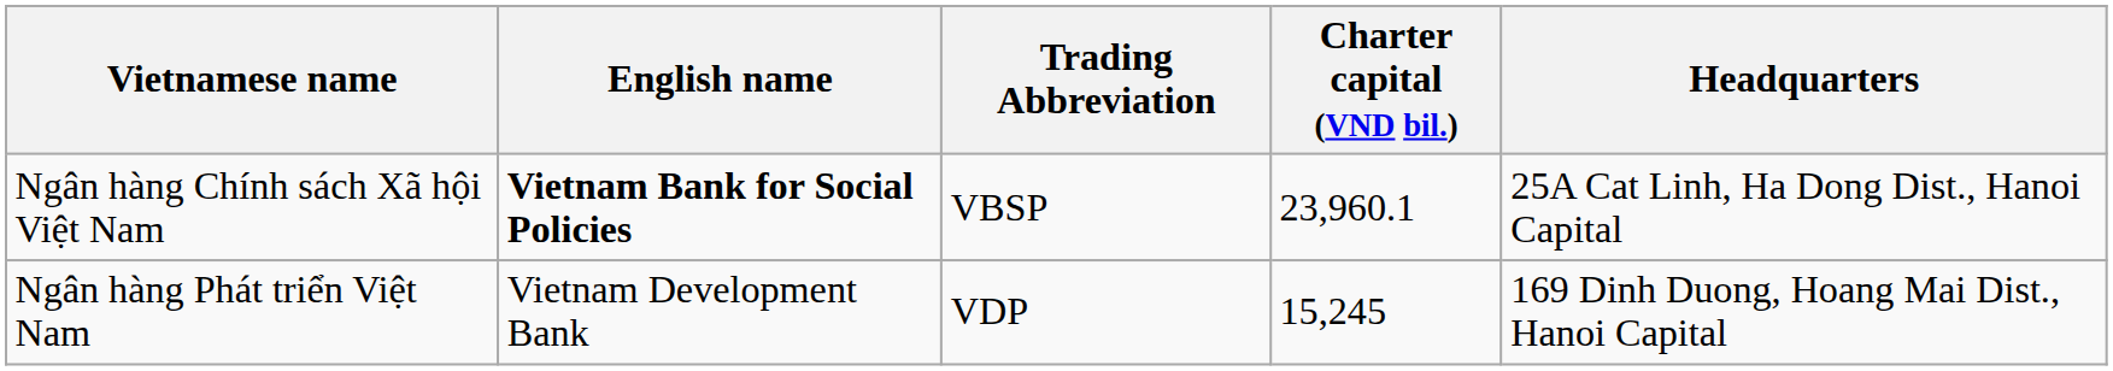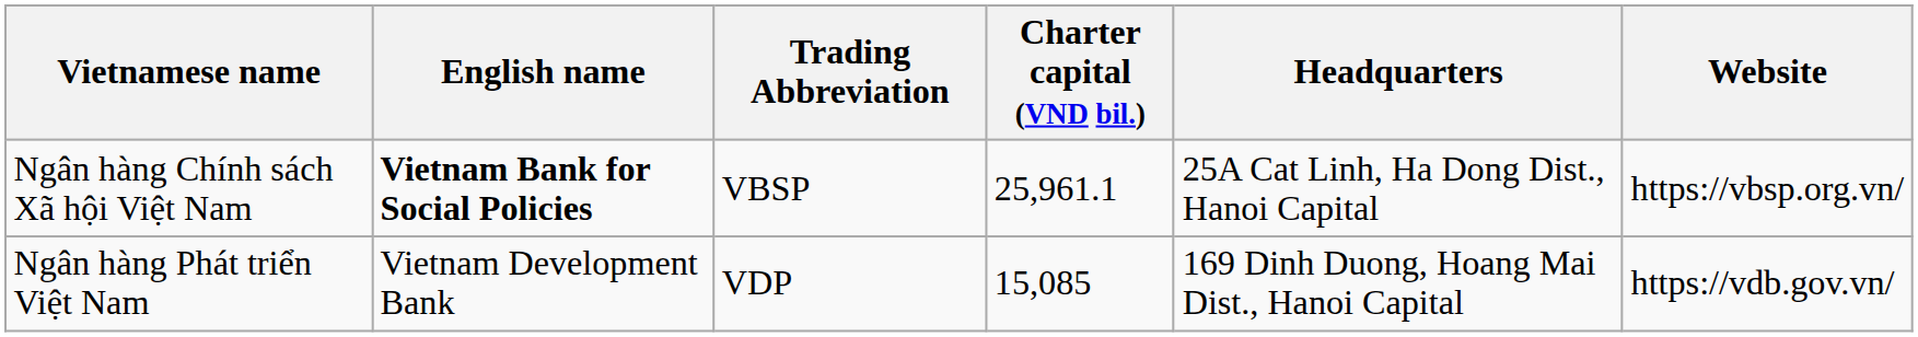 <table class="wikitable sortable">
 <tr>
 <th>Vietnamese name</th>
 <th>English name</th>
 <th>Trading Abbreviation</th>
 <th>Charter capital<br><small>(<a href='#'>VND</a> <a href='#'>bil.</a>)</small></th>
 <th>Headquarters</th>
+<th>Website</th>
 </tr>
 <tr>
 <td>Ngân hàng Chính sách Xã hội Việt Nam</td>
 <td><strong>Vietnam Bank for Social Policies</strong></td>
 <td>VBSP</td>
-<td>23,960.1</td>
+<td>25,961.1</td>
 <td>25A Cat Linh, Ha Dong Dist., Hanoi Capital</td>
+<td>https://vbsp.org.vn/</td>
 </tr>
 <tr>
 <td>Ngân hàng Phát triển Việt Nam</td>
 <td>Vietnam Development Bank</td>
 <td>VDP</td>
-<td>15,245</td>
+<td>15,085</td>
 <td>169 Dinh Duong, Hoang Mai Dist., Hanoi Capital</td>
+<td>https://vdb.gov.vn/</td>
 </tr>
 </table>
